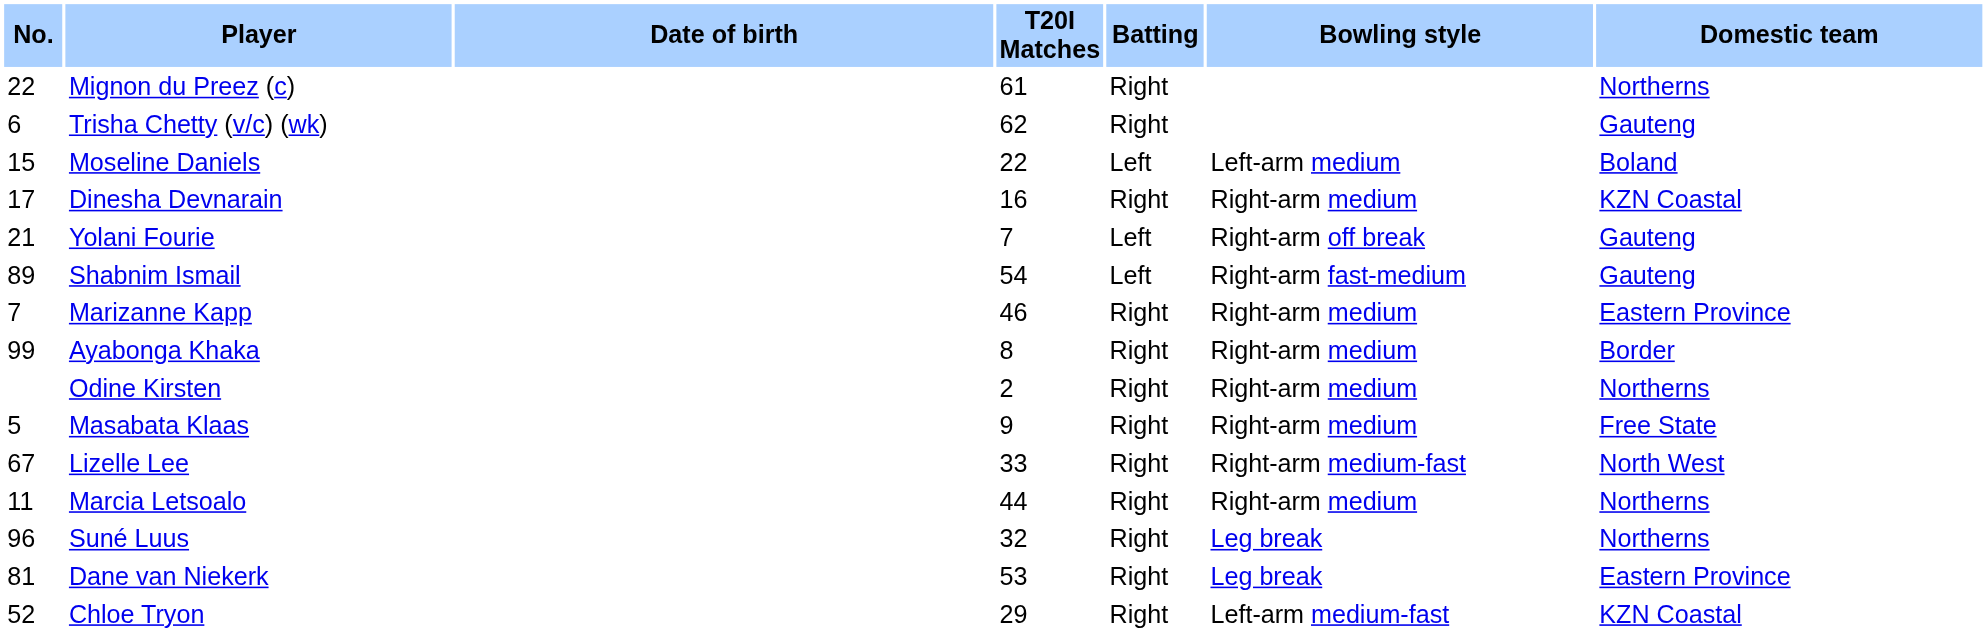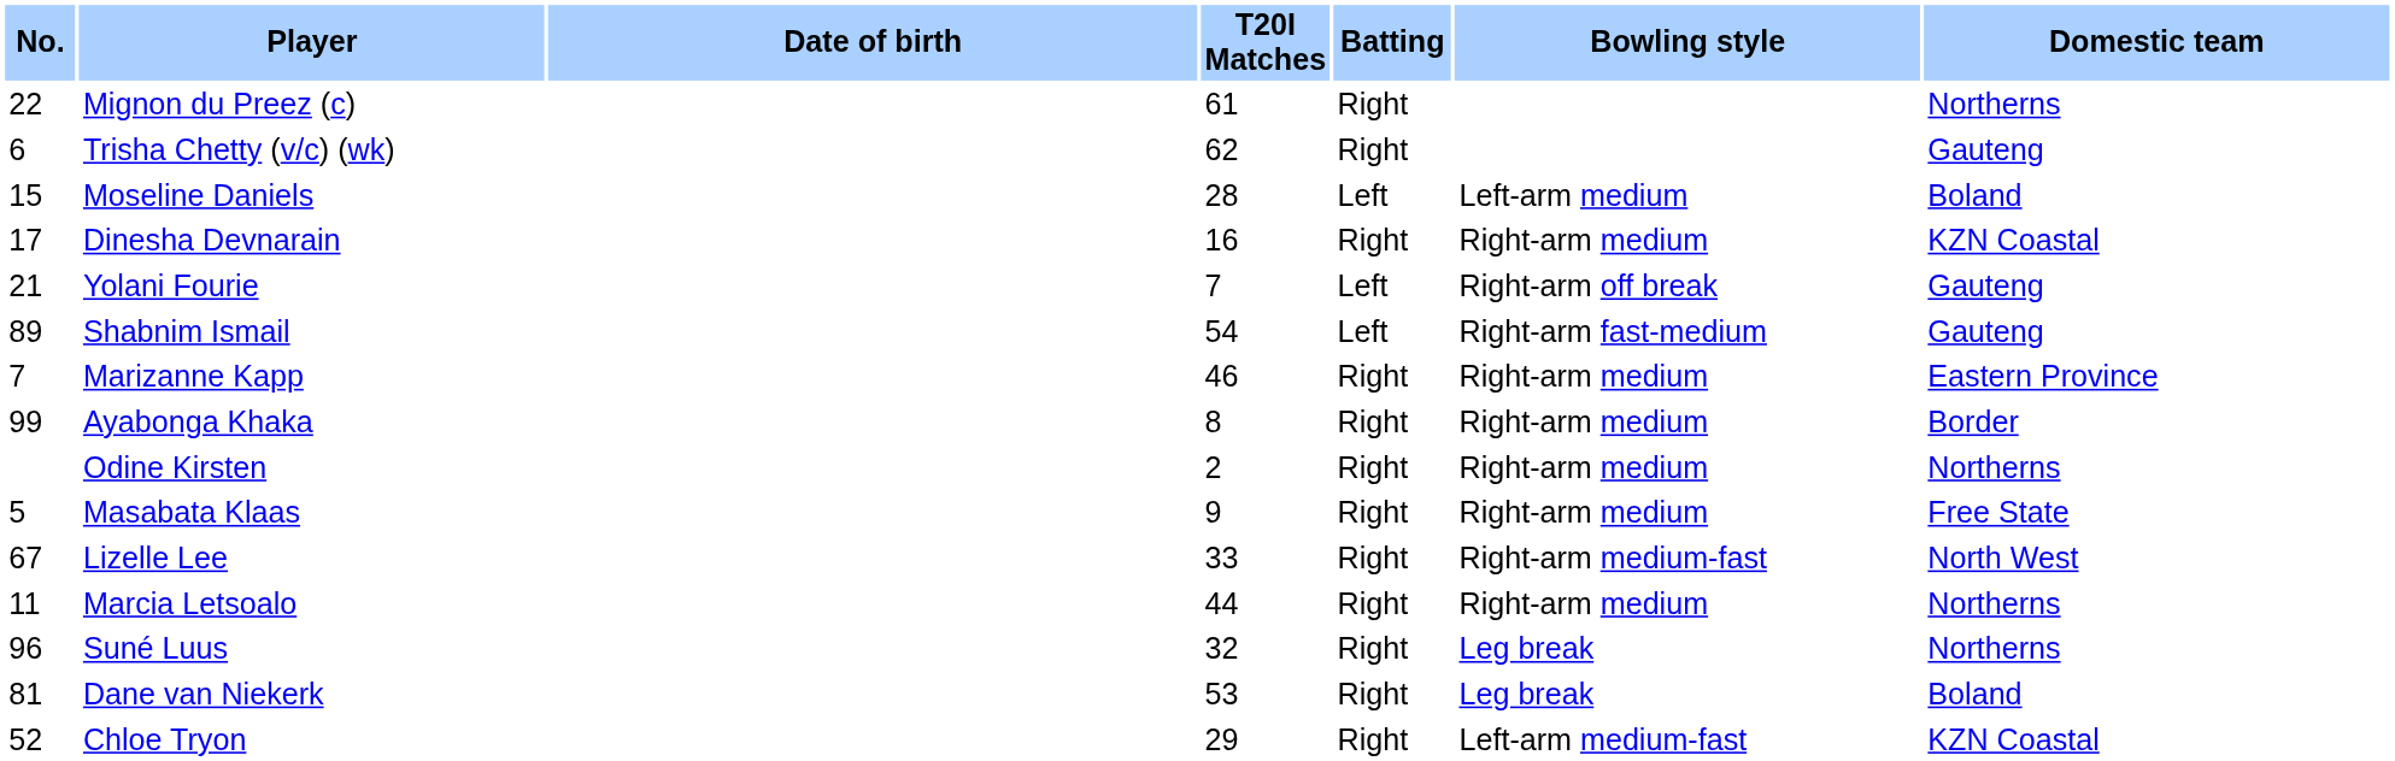 <table class="sortable" style="width:100%;" border="0" cellspacing="2" cellpadding="2">
 <tr style="background:#aad0ff;">
 <th width=3%>No.</th>
 <th width=20%>Player</th>
 <th width=28%>Date of birth</th>
 <th width=3%>T20I Matches</th>
 <th width=5%>Batting</th>
 <th width=20%>Bowling style</th>
 <th width=20%>Domestic team</th>
 </tr>
 <tr>
 <td>22</td>
 <td><a href='#'>Mignon du Preez</a> (<a href='#'>c</a>)</td>
 <td></td>
 <td>61</td>
 <td>Right</td>
 <td></td>
 <td> <a href='#'>Northerns</a></td>
 </tr>
 <tr>
 <td>6</td>
 <td><a href='#'>Trisha Chetty</a> (<a href='#'>v/c</a>) (<a href='#'>wk</a>)</td>
 <td></td>
 <td>62</td>
 <td>Right</td>
 <td></td>
 <td> <a href='#'>Gauteng</a></td>
 </tr>
 <tr>
 <td>15</td>
 <td><a href='#'>Moseline Daniels</a></td>
 <td></td>
-<td>22</td>
+<td>28</td>
 <td>Left</td>
 <td>Left-arm <a href='#'>medium</a></td>
 <td> <a href='#'>Boland</a></td>
 </tr>
 <tr>
 <td>17</td>
 <td><a href='#'>Dinesha Devnarain</a></td>
 <td></td>
 <td>16</td>
 <td>Right</td>
 <td>Right-arm <a href='#'>medium</a></td>
 <td> <a href='#'>KZN Coastal</a></td>
 </tr>
 <tr>
 <td>21</td>
 <td><a href='#'>Yolani Fourie</a></td>
 <td></td>
 <td>7</td>
 <td>Left</td>
 <td>Right-arm <a href='#'>off break</a></td>
 <td> <a href='#'>Gauteng</a></td>
 </tr>
 <tr>
 <td>89</td>
 <td><a href='#'>Shabnim Ismail</a></td>
 <td></td>
 <td>54</td>
 <td>Left</td>
 <td>Right-arm <a href='#'>fast-medium</a></td>
 <td> <a href='#'>Gauteng</a></td>
 </tr>
 <tr>
 <td>7</td>
 <td><a href='#'>Marizanne Kapp</a></td>
 <td></td>
 <td>46</td>
 <td>Right</td>
 <td>Right-arm <a href='#'>medium</a></td>
 <td> <a href='#'>Eastern Province</a></td>
 </tr>
 <tr>
 <td>99</td>
 <td><a href='#'>Ayabonga Khaka</a></td>
 <td></td>
 <td>8</td>
 <td>Right</td>
 <td>Right-arm <a href='#'>medium</a></td>
 <td> <a href='#'>Border</a></td>
 </tr>
 <tr>
 <td></td>
 <td><a href='#'>Odine Kirsten</a></td>
 <td></td>
 <td>2</td>
 <td>Right</td>
 <td>Right-arm <a href='#'>medium</a></td>
 <td> <a href='#'>Northerns</a></td>
 </tr>
 <tr>
 <td>5</td>
 <td><a href='#'>Masabata Klaas</a></td>
 <td></td>
 <td>9</td>
 <td>Right</td>
 <td>Right-arm <a href='#'>medium</a></td>
 <td> <a href='#'>Free State</a></td>
 </tr>
 <tr>
 <td>67</td>
 <td><a href='#'>Lizelle Lee</a></td>
 <td></td>
 <td>33</td>
 <td>Right</td>
 <td>Right-arm <a href='#'>medium-fast</a></td>
 <td> <a href='#'>North West</a></td>
 </tr>
 <tr>
 <td>11</td>
 <td><a href='#'>Marcia Letsoalo</a></td>
 <td></td>
 <td>44</td>
 <td>Right</td>
 <td>Right-arm <a href='#'>medium</a></td>
 <td> <a href='#'>Northerns</a></td>
 </tr>
 <tr>
 <td>96</td>
 <td><a href='#'>Suné Luus</a></td>
 <td></td>
 <td>32</td>
 <td>Right</td>
 <td><a href='#'>Leg break</a></td>
 <td> <a href='#'>Northerns</a></td>
 </tr>
 <tr>
 <td>81</td>
 <td><a href='#'>Dane van Niekerk</a></td>
 <td></td>
 <td>53</td>
 <td>Right</td>
 <td><a href='#'>Leg break</a></td>
-<td> <a href='#'>Eastern Province</a></td>
+<td> <a href='#'>Boland</a></td>
 </tr>
 <tr>
 <td>52</td>
 <td><a href='#'>Chloe Tryon</a></td>
 <td></td>
 <td>29</td>
 <td>Right</td>
 <td>Left-arm <a href='#'>medium-fast</a></td>
 <td> <a href='#'>KZN Coastal</a></td>
 </tr>
 </table>
